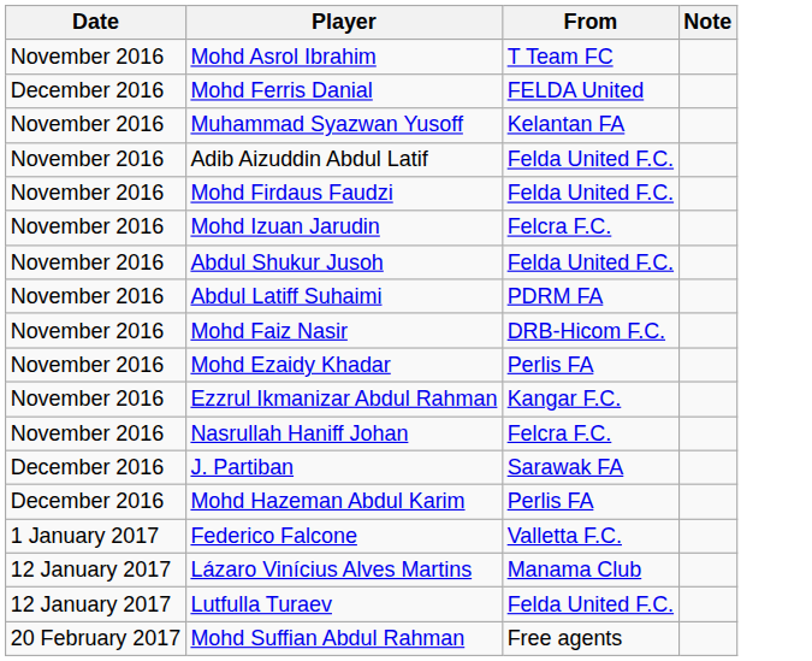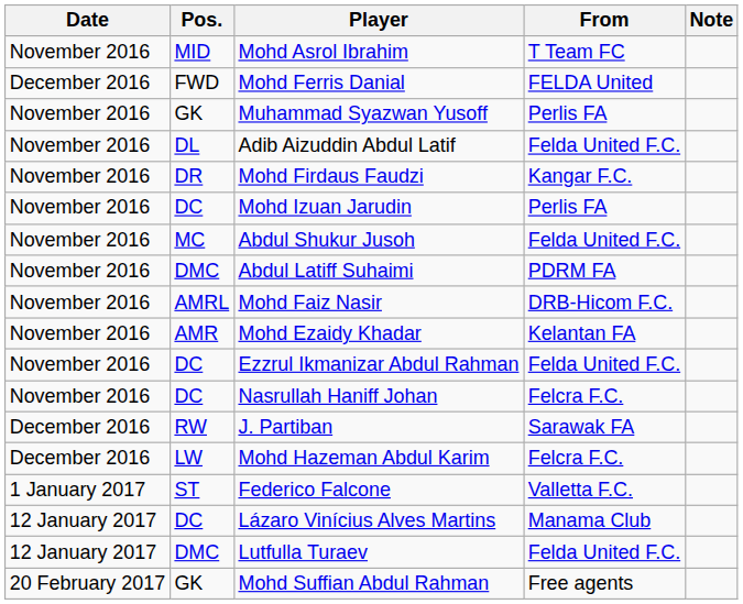 <table class="wikitable sortable">
 <tr>
 <th>Date</th>
+<th>Pos.</th>
 <th>Player</th>
 <th>From</th>
 <th>Note</th>
 </tr>
 <tr>
 <td>November 2016</td>
+<td><a href='#'>MID</a></td>
 <td> <a href='#'>Mohd Asrol Ibrahim</a></td>
 <td> <a href='#'>T Team FC</a></td>
 <td></td>
 </tr>
 <tr>
 <td>December 2016</td>
+<td>FWD</td>
 <td> <a href='#'>Mohd Ferris Danial</a></td>
 <td> <a href='#'>FELDA United</a></td>
 <td></td>
 </tr>
 <tr>
 <td>November 2016</td>
+<td>GK</td>
 <td> <a href='#'>Muhammad Syazwan Yusoff</a></td>
-<td> <a href='#'>Kelantan FA</a></td>
+<td> <a href='#'>Perlis FA</a></td>
 <td></td>
 </tr>
 <tr>
 <td>November 2016</td>
+<td><a href='#'>DL</a></td>
 <td> Adib Aizuddin Abdul Latif</td>
 <td> <a href='#'>Felda United F.C.</a></td>
 <td></td>
 </tr>
 <tr>
 <td>November 2016</td>
+<td><a href='#'>DR</a></td>
 <td> <a href='#'>Mohd Firdaus Faudzi</a></td>
-<td> <a href='#'>Felda United F.C.</a></td>
+<td> <a href='#'>Kangar F.C.</a></td>
 <td></td>
 </tr>
 <tr>
 <td>November 2016</td>
+<td><a href='#'>DC</a></td>
 <td> <a href='#'>Mohd Izuan Jarudin</a></td>
-<td> <a href='#'>Felcra F.C.</a></td>
+<td> <a href='#'>Perlis FA</a></td>
 <td></td>
 </tr>
 <tr>
 <td>November 2016</td>
+<td><a href='#'>MC</a></td>
 <td> <a href='#'>Abdul Shukur Jusoh</a></td>
 <td> <a href='#'>Felda United F.C.</a></td>
 <td></td>
 </tr>
 <tr>
 <td>November 2016</td>
+<td><a href='#'>DMC</a></td>
 <td> <a href='#'>Abdul Latiff Suhaimi</a></td>
 <td> <a href='#'>PDRM FA</a></td>
 <td></td>
 </tr>
 <tr>
 <td>November 2016</td>
+<td><a href='#'>AMRL</a></td>
 <td> <a href='#'>Mohd Faiz Nasir</a></td>
 <td> <a href='#'>DRB-Hicom F.C.</a></td>
 <td></td>
 </tr>
 <tr>
 <td>November 2016</td>
+<td><a href='#'>AMR</a></td>
 <td> <a href='#'>Mohd Ezaidy Khadar</a></td>
-<td> <a href='#'>Perlis FA</a></td>
+<td> <a href='#'>Kelantan FA</a></td>
 <td></td>
 </tr>
 <tr>
 <td>November 2016</td>
+<td><a href='#'>DC</a></td>
 <td> <a href='#'>Ezzrul Ikmanizar Abdul Rahman</a></td>
-<td> <a href='#'>Kangar F.C.</a></td>
+<td> <a href='#'>Felda United F.C.</a></td>
 <td></td>
 </tr>
 <tr>
 <td>November 2016</td>
+<td><a href='#'>DC</a></td>
 <td> <a href='#'>Nasrullah Haniff Johan</a></td>
 <td> <a href='#'>Felcra F.C.</a></td>
 <td></td>
 </tr>
 <tr>
 <td>December 2016</td>
+<td><a href='#'>RW</a></td>
 <td> <a href='#'>J. Partiban</a></td>
 <td> <a href='#'>Sarawak FA</a></td>
 <td></td>
 </tr>
 <tr>
 <td>December 2016</td>
+<td><a href='#'>LW</a></td>
 <td> <a href='#'>Mohd Hazeman Abdul Karim</a></td>
-<td> <a href='#'>Perlis FA</a></td>
+<td> <a href='#'>Felcra F.C.</a></td>
 <td></td>
 </tr>
 <tr>
 <td>1 January 2017</td>
+<td><a href='#'>ST</a></td>
 <td> <a href='#'>Federico Falcone</a></td>
 <td> <a href='#'>Valletta F.C.</a></td>
 <td></td>
 </tr>
 <tr>
 <td>12 January 2017</td>
+<td><a href='#'>DC</a></td>
 <td> <a href='#'>Lázaro Vinícius Alves Martins</a></td>
 <td> <a href='#'>Manama Club</a></td>
 <td></td>
 </tr>
 <tr>
 <td>12 January 2017</td>
+<td><a href='#'>DMC</a></td>
 <td> <a href='#'>Lutfulla Turaev</a></td>
 <td> <a href='#'>Felda United F.C.</a></td>
 <td></td>
 </tr>
 <tr>
 <td>20 February 2017</td>
+<td>GK</td>
 <td> <a href='#'>Mohd Suffian Abdul Rahman</a></td>
 <td>Free agents</td>
 <td></td>
 </tr>
 </table>
